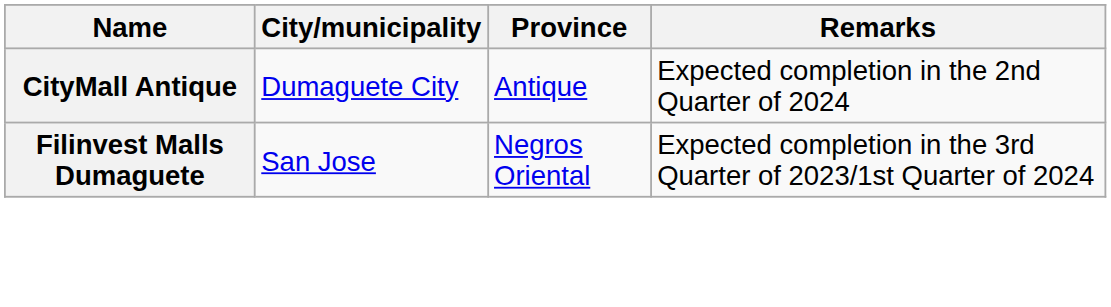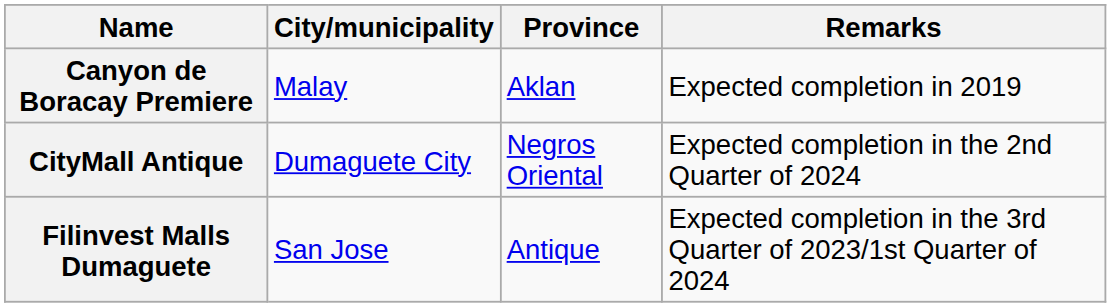 <table class="wikitable sortable plainrowheaders" style="font-size:95%;">
 <tr>
 <th scope="col">Name</th>
 <th scope="col">City/municipality</th>
 <th scope="col">Province</th>
 <th scope="col" class="unsortable">Remarks</th>
 </tr>
 <tr>
+<th scope="row">Canyon de Boracay Premiere</th>
+<td><a href='#'>Malay</a></td>
+<td><a href='#'>Aklan</a></td>
+<td>Expected completion in 2019</td>
+</tr>
+<tr>
 <th scope="row">CityMall Antique</th>
 <td><a href='#'>Dumaguete City</a></td>
-<td><a href='#'>Antique</a></td>
+<td><a href='#'>Negros Oriental</a></td>
 <td>Expected completion in the 2nd Quarter of 2024</td>
 </tr>
 <tr>
 <th scope="row">Filinvest Malls Dumaguete</th>
 <td><a href='#'>San Jose</a></td>
-<td><a href='#'>Negros Oriental</a></td>
+<td><a href='#'>Antique</a></td>
 <td>Expected completion in the 3rd Quarter of 2023/1st Quarter of 2024</td>
 </tr>
 </table>
